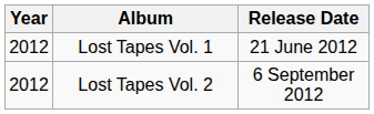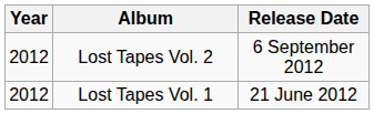 <table class="wikitable">
 <tr>
 <th width="28" rowspan="2">Year</th>
 <th width="160" rowspan="2">Album</th>
 </tr>
 <tr>
 <th width="110">Release Date</th>
 </tr>
 <tr>
 <td>2012</td>
+<td align="center">Lost Tapes Vol. 2</td>
+<td align="center">6 September 2012</td>
+</tr>
+<tr>
+<td>2012</td>
 <td align="center">Lost Tapes Vol. 1</td>
 <td align="center">21 June 2012</td>
 </tr>
 <tr>
-<td>2012</td>
-<td align="center">Lost Tapes Vol. 2</td>
-<td align="center">6 September 2012</td>
-</tr>
-<tr>
 </tr>
 </table>
